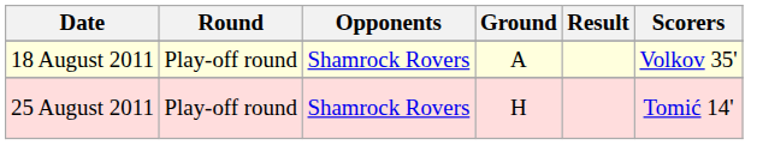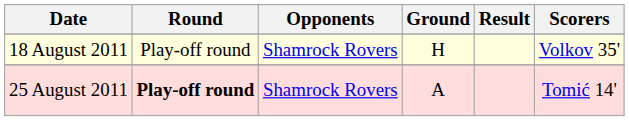 <table class="wikitable" style="text-align:center">
 <tr>
 <th>Date</th>
 <th>Round</th>
 <th>Opponents</th>
 <th>Ground</th>
 <th>Result</th>
 <th>Scorers</th>
 </tr>
 <tr>
 </tr>
 <tr bgcolor="#ffffdd">
 <td>18 August 2011</td>
 <td>Play-off round</td>
 <td><a href='#'>Shamrock Rovers</a></td>
-<td>A</td>
+<td>H</td>
 <td></td>
 <td><a href='#'>Volkov</a> 35'</td>
 </tr>
 <tr>
 </tr>
 <tr bgcolor="#ffdddd">
 <td>25 August 2011</td>
-<td>Play-off round</td>
+<td><strong>Play-off round</strong></td>
 <td>  <a href='#'>Shamrock Rovers</a></td>
-<td>H</td>
+<td>A</td>
 <td><br><br></td>
 <td><a href='#'>Tomić</a> 14'</td>
 </tr>
 </table>
